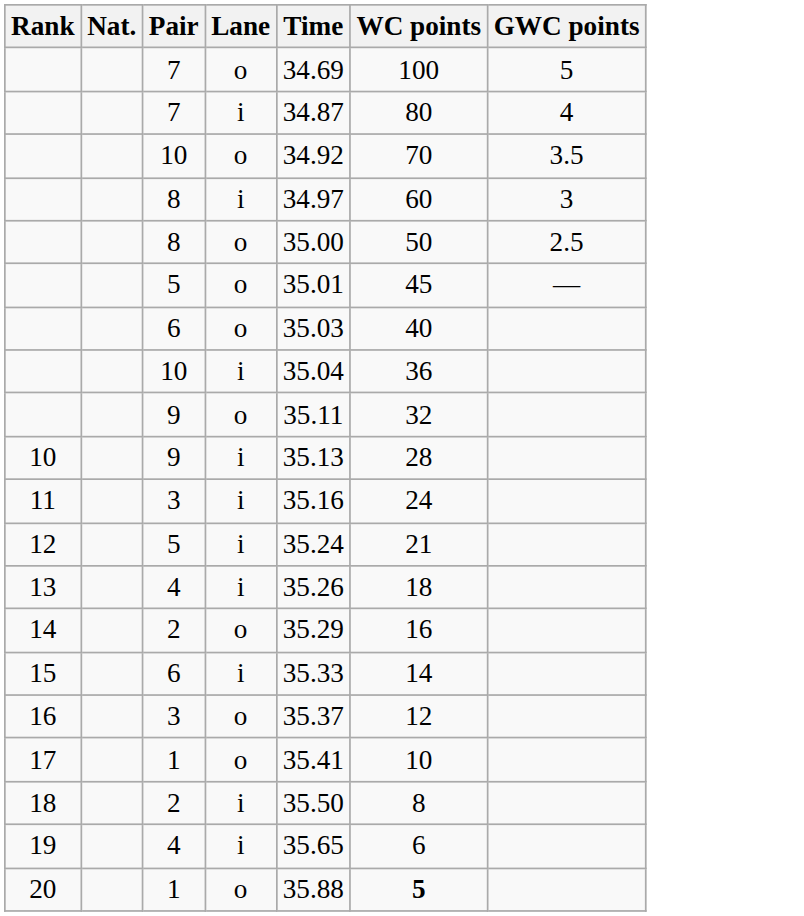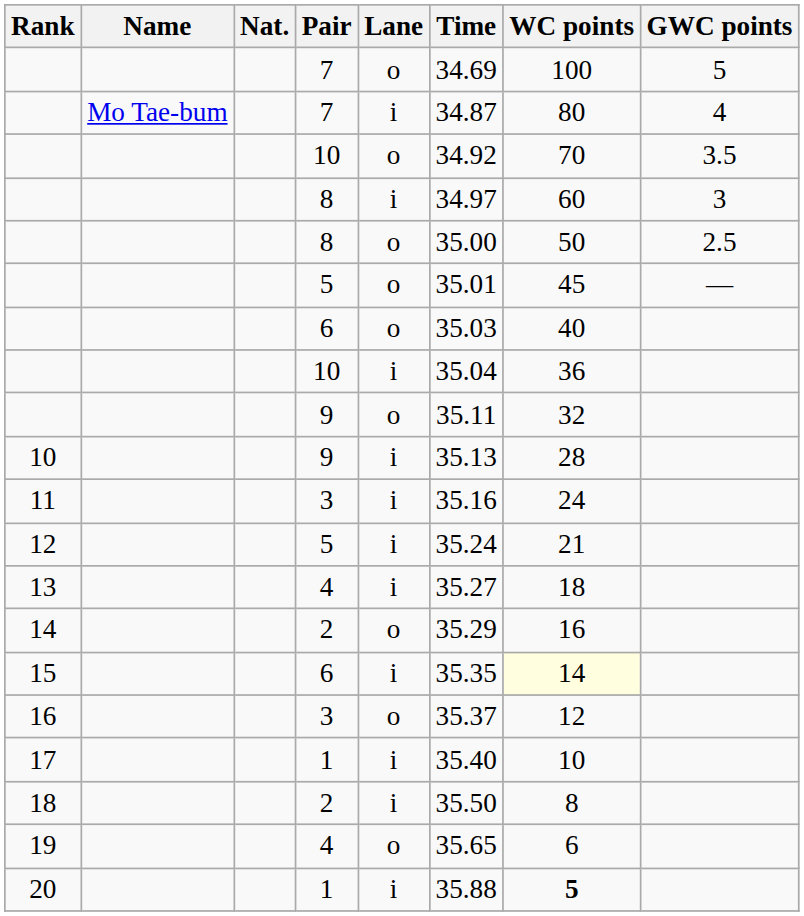 <table class="wikitable sortable" style="text-align:center">
 <tr>
 <th>Rank</th>
+<th>Name</th>
 <th>Nat.</th>
 <th>Pair</th>
 <th>Lane</th>
 <th>Time</th>
 <th>WC points</th>
 <th>GWC points</th>
 </tr>
 <tr>
 <td></td>
+<td align=left></td>
 <td></td>
 <td>7</td>
 <td>o</td>
 <td>34.69</td>
 <td>100</td>
 <td>5</td>
 </tr>
 <tr>
 <td></td>
+<td align=left><a href='#'>Mo Tae-bum</a></td>
 <td></td>
 <td>7</td>
 <td>i</td>
 <td>34.87</td>
 <td>80</td>
 <td>4</td>
 </tr>
 <tr>
 <td></td>
+<td align=left></td>
 <td></td>
 <td>10</td>
 <td>o</td>
 <td>34.92</td>
 <td>70</td>
 <td>3.5</td>
 </tr>
 <tr>
 <td></td>
+<td align=left></td>
 <td></td>
 <td>8</td>
 <td>i</td>
 <td>34.97</td>
 <td>60</td>
 <td>3</td>
 </tr>
 <tr>
 <td></td>
+<td align=left></td>
 <td></td>
 <td>8</td>
 <td>o</td>
 <td>35.00</td>
 <td>50</td>
 <td>2.5</td>
 </tr>
 <tr>
 <td></td>
+<td align=left></td>
 <td></td>
 <td>5</td>
 <td>o</td>
 <td>35.01</td>
 <td>45</td>
 <td>—</td>
 </tr>
 <tr>
 <td></td>
+<td align=left></td>
 <td></td>
 <td>6</td>
 <td>o</td>
 <td>35.03</td>
 <td>40</td>
 <td></td>
 </tr>
 <tr>
 <td></td>
+<td align=left></td>
 <td></td>
 <td>10</td>
 <td>i</td>
 <td>35.04</td>
 <td>36</td>
 <td></td>
 </tr>
 <tr>
 <td></td>
+<td align=left></td>
 <td></td>
 <td>9</td>
 <td>o</td>
 <td>35.11</td>
 <td>32</td>
 <td></td>
 </tr>
 <tr>
 <td>10</td>
+<td align=left></td>
 <td></td>
 <td>9</td>
 <td>i</td>
 <td>35.13</td>
 <td>28</td>
 <td></td>
 </tr>
 <tr>
 <td>11</td>
+<td align=left></td>
 <td></td>
 <td>3</td>
 <td>i</td>
 <td>35.16</td>
 <td>24</td>
 <td></td>
 </tr>
 <tr>
 <td>12</td>
+<td align=left></td>
 <td></td>
 <td>5</td>
 <td>i</td>
 <td>35.24</td>
 <td>21</td>
 <td></td>
 </tr>
 <tr>
 <td>13</td>
+<td align=left></td>
 <td></td>
 <td>4</td>
 <td>i</td>
-<td>35.26</td>
+<td>35.27</td>
 <td>18</td>
 <td></td>
 </tr>
 <tr>
 <td>14</td>
+<td align=left></td>
 <td></td>
 <td>2</td>
 <td>o</td>
 <td>35.29</td>
 <td>16</td>
 <td></td>
 </tr>
 <tr>
 <td>15</td>
+<td align=left></td>
 <td></td>
 <td>6</td>
 <td>i</td>
-<td>35.33</td>
-<td>14</td>
+<td>35.35</td>
+<td style="background: lightyellow;">14</td>
 <td></td>
 </tr>
 <tr>
 <td>16</td>
+<td align=left></td>
 <td></td>
 <td>3</td>
 <td>o</td>
 <td>35.37</td>
 <td>12</td>
 <td></td>
 </tr>
 <tr>
 <td>17</td>
+<td align=left></td>
 <td></td>
 <td>1</td>
-<td>o</td>
-<td>35.41</td>
+<td>i</td>
+<td>35.40</td>
 <td>10</td>
 <td></td>
 </tr>
 <tr>
 <td>18</td>
+<td align=left></td>
 <td></td>
 <td>2</td>
 <td>i</td>
 <td>35.50</td>
 <td>8</td>
 <td></td>
 </tr>
 <tr>
 <td>19</td>
+<td align=left></td>
 <td></td>
 <td>4</td>
-<td>i</td>
+<td>o</td>
 <td>35.65</td>
 <td>6</td>
 <td></td>
 </tr>
 <tr>
 <td>20</td>
+<td align=left></td>
 <td></td>
 <td>1</td>
-<td>o</td>
+<td>i</td>
 <td>35.88</td>
 <td><strong>5</strong></td>
 <td></td>
 </tr>
 </table>
